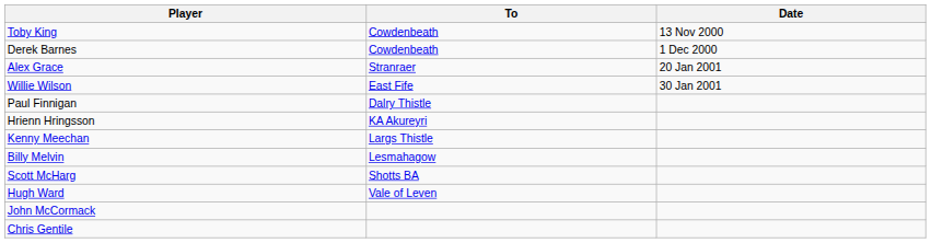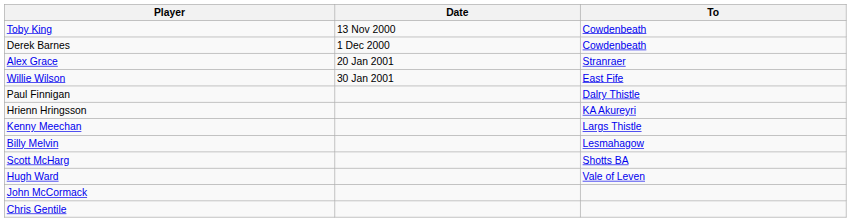 <table class="wikitable" style="text-align:center; font-size:95%;width:98%; text-align:left">
 <tr>
 <th>Player</th>
+<th>Date</th>
 <th>To</th>
-<th>Date</th>
 </tr>
 <tr>
 <td> <a href='#'>Toby King</a></td>
+<td>13 Nov 2000</td>
 <td> <a href='#'>Cowdenbeath</a></td>
-<td>13 Nov 2000</td>
 </tr>
 <tr>
 <td> Derek Barnes</td>
+<td>1 Dec 2000</td>
 <td> <a href='#'>Cowdenbeath</a></td>
-<td>1 Dec 2000</td>
 </tr>
 <tr>
 <td> <a href='#'>Alex Grace</a></td>
+<td>20 Jan 2001</td>
 <td> <a href='#'>Stranraer</a></td>
-<td>20 Jan 2001</td>
 </tr>
 <tr>
 <td> <a href='#'>Willie Wilson</a></td>
+<td>30 Jan 2001</td>
 <td> <a href='#'>East Fife</a></td>
-<td>30 Jan 2001</td>
 </tr>
 <tr>
 <td> Paul Finnigan</td>
+<td></td>
 <td> <a href='#'>Dalry Thistle</a></td>
-<td></td>
 </tr>
 <tr>
 <td> Hrienn Hringsson</td>
+<td></td>
 <td> <a href='#'>KA Akureyri</a></td>
-<td></td>
 </tr>
 <tr>
 <td> <a href='#'>Kenny Meechan</a></td>
+<td></td>
 <td> <a href='#'>Largs Thistle</a></td>
-<td></td>
 </tr>
 <tr>
 <td> <a href='#'>Billy Melvin</a></td>
+<td></td>
 <td> <a href='#'>Lesmahagow</a></td>
-<td></td>
 </tr>
 <tr>
 <td> <a href='#'>Scott McHarg</a></td>
+<td></td>
 <td> <a href='#'>Shotts BA</a></td>
-<td></td>
 </tr>
 <tr>
 <td> <a href='#'>Hugh Ward</a></td>
+<td></td>
 <td> <a href='#'>Vale of Leven</a></td>
-<td></td>
 </tr>
 <tr>
 <td> <a href='#'>John McCormack</a></td>
 <td></td>
 <td></td>
 </tr>
 <tr>
 <td> <a href='#'>Chris Gentile</a></td>
 <td></td>
 <td></td>
 </tr>
 </table>
